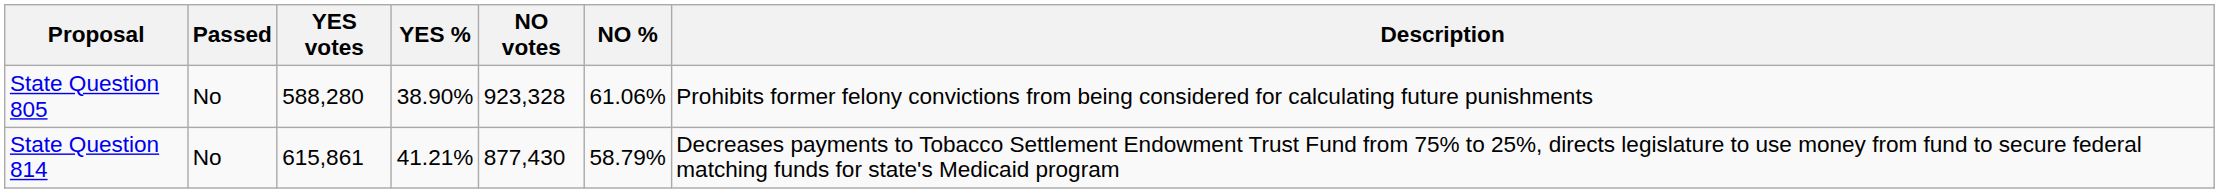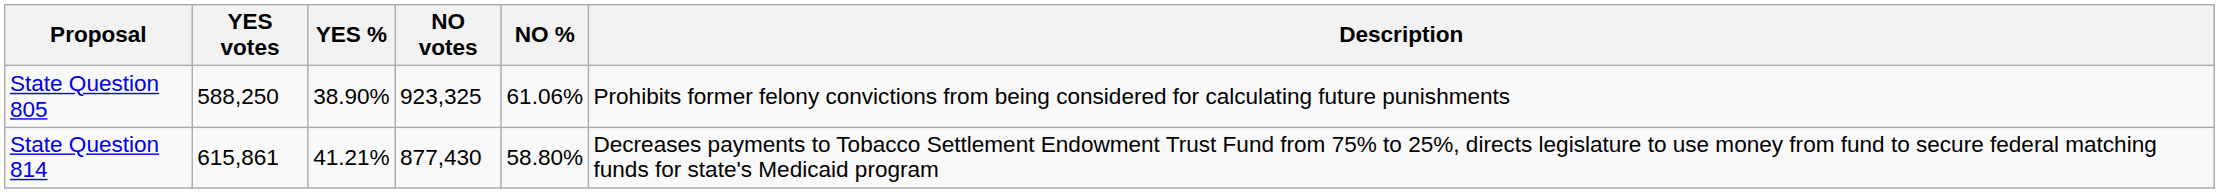 <table class="wikitable sortable">
 <tr>
 <th>Proposal</th>
-<th>Passed</th>
 <th>YES votes</th>
 <th>YES %</th>
 <th>NO votes</th>
 <th>NO %</th>
 <th>Description</th>
 </tr>
 <tr>
 <td><a href='#'>State Question 805</a></td>
-<td> No</td>
-<td>588,280</td>
+<td>588,250</td>
 <td>38.90%</td>
-<td>923,328</td>
+<td>923,325</td>
 <td>61.06%</td>
 <td>Prohibits former felony convictions from being considered for calculating future punishments</td>
 </tr>
 <tr>
 <td><a href='#'>State Question 814</a></td>
-<td> No</td>
 <td>615,861</td>
 <td>41.21%</td>
 <td>877,430</td>
-<td>58.79%</td>
+<td>58.80%</td>
 <td>Decreases payments to Tobacco Settlement Endowment Trust Fund from 75% to 25%, directs legislature to use money from fund to secure federal matching funds for state's Medicaid program</td>
 </tr>
 </table>
